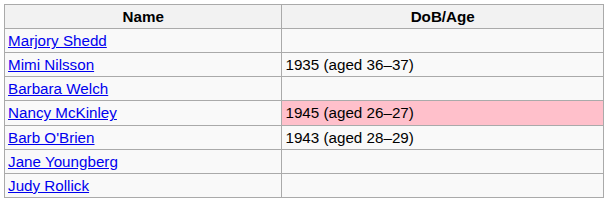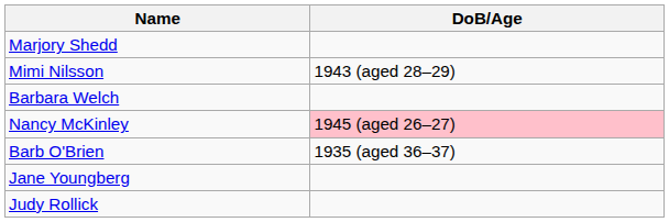 <table class="wikitable" style="width:600px; font-size:95%;">
 <tr>
 <th align="left">Name</th>
 <th align="left">DoB/Age</th>
 </tr>
 <tr>
 <td align="left"><a href='#'>Marjory Shedd</a></td>
 <td align="left"></td>
 </tr>
 <tr>
 <td align="left"><a href='#'>Mimi Nilsson</a></td>
-<td align="left">1935 (aged 36–37)</td>
+<td align="left">1943 (aged 28–29)</td>
 </tr>
 <tr>
 <td align="left"><a href='#'>Barbara Welch</a></td>
 <td align="left"></td>
 </tr>
 <tr>
 <td align="left"><a href='#'>Nancy McKinley</a></td>
 <td align="left" style="background: pink;">1945 (aged 26–27)</td>
 </tr>
 <tr>
 <td align="left"><a href='#'>Barb O'Brien</a></td>
-<td align="left">1943 (aged 28–29)</td>
+<td align="left">1935 (aged 36–37)</td>
 </tr>
 <tr>
 <td align="left"><a href='#'>Jane Youngberg</a></td>
 <td align="left"></td>
 </tr>
 <tr>
 <td align="left"><a href='#'>Judy Rollick</a></td>
 <td align="left"></td>
 </tr>
 </table>
